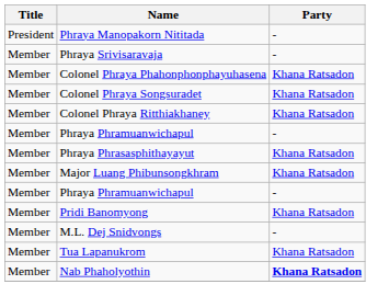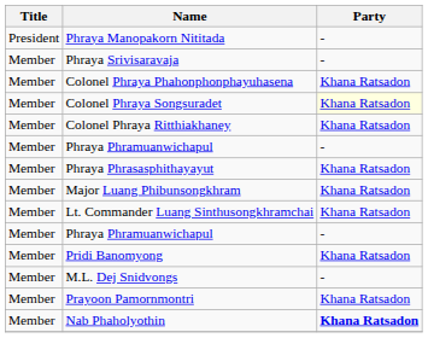 <table class="wikitable">
 <tr>
 <th>Title</th>
 <th>Name</th>
 <th>Party</th>
 </tr>
 <tr>
 <td>President</td>
 <td><a href='#'>Phraya Manopakorn Nititada</a></td>
 <td>-</td>
 </tr>
 <tr>
 <td>Member</td>
 <td>Phraya <a href='#'>Srivisaravaja</a></td>
 <td>-</td>
 </tr>
 <tr>
 <td>Member</td>
 <td>Colonel <a href='#'>Phraya Phahonphonphayuhasena</a></td>
 <td><a href='#'>Khana Ratsadon</a></td>
 </tr>
 <tr>
 <td>Member</td>
 <td>Colonel <a href='#'>Phraya Songsuradet</a></td>
-<td><a href='#'>Khana Ratsadon</a></td>
+<td style="background: lightyellow;"><a href='#'>Khana Ratsadon</a></td>
 </tr>
 <tr>
 <td>Member</td>
 <td>Colonel Phraya <a href='#'>Ritthiakhaney</a></td>
 <td><a href='#'>Khana Ratsadon</a></td>
 </tr>
 <tr>
 <td>Member</td>
 <td>Phraya <a href='#'>Phramuanwichapul</a></td>
 <td>-</td>
 </tr>
 <tr>
 <td>Member</td>
 <td>Phraya <a href='#'>Phrasasphithayayut</a></td>
 <td><a href='#'>Khana Ratsadon</a></td>
 </tr>
 <tr>
 <td>Member</td>
 <td>Major <a href='#'>Luang Phibunsongkhram</a></td>
 <td><a href='#'>Khana Ratsadon</a></td>
 </tr>
 <tr>
 <td>Member</td>
+<td>Lt. Commander <a href='#'>Luang Sinthusongkhramchai</a></td>
+<td><a href='#'>Khana Ratsadon</a></td>
+</tr>
+<tr>
+<td>Member</td>
 <td>Phraya <a href='#'>Phramuanwichapul</a></td>
 <td>-</td>
 </tr>
 <tr>
 <td>Member</td>
 <td><a href='#'>Pridi Banomyong</a></td>
 <td><a href='#'>Khana Ratsadon</a></td>
 </tr>
 <tr>
 <td>Member</td>
 <td>M.L. <a href='#'>Dej Snidvongs</a></td>
 <td>-</td>
 </tr>
 <tr>
 <td>Member</td>
-<td><a href='#'>Tua Lapanukrom</a></td>
+<td><a href='#'>Prayoon Pamornmontri</a></td>
 <td><a href='#'>Khana Ratsadon</a></td>
 </tr>
 <tr>
 <td>Member</td>
 <td><a href='#'>Nab Phaholyothin</a></td>
 <td><strong><a href='#'>Khana Ratsadon</a></strong></td>
 </tr>
 <tr>
 </tr>
 </table>
